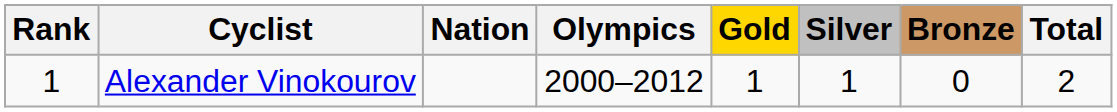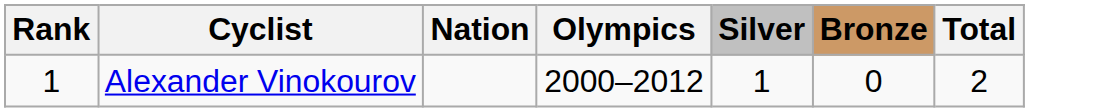 <table class="wikitable sortable" style="text-align:center">
 <tr>
 <th>Rank</th>
 <th>Cyclist</th>
 <th>Nation</th>
 <th>Olympics</th>
-<th style="background-color:gold">Gold</th>
 <th style="background-color:silver">Silver</th>
 <th style="background-color:#cc9966">Bronze</th>
 <th>Total</th>
 </tr>
 <tr>
 <td>1</td>
 <td align=left data-sort-value="Vinokourov, Alexander"><a href='#'>Alexander Vinokourov</a></td>
 <td align=left></td>
 <td>2000–2012</td>
 <td>1</td>
-<td>1</td>
 <td>0</td>
 <td>2</td>
 </tr>
 </table>
